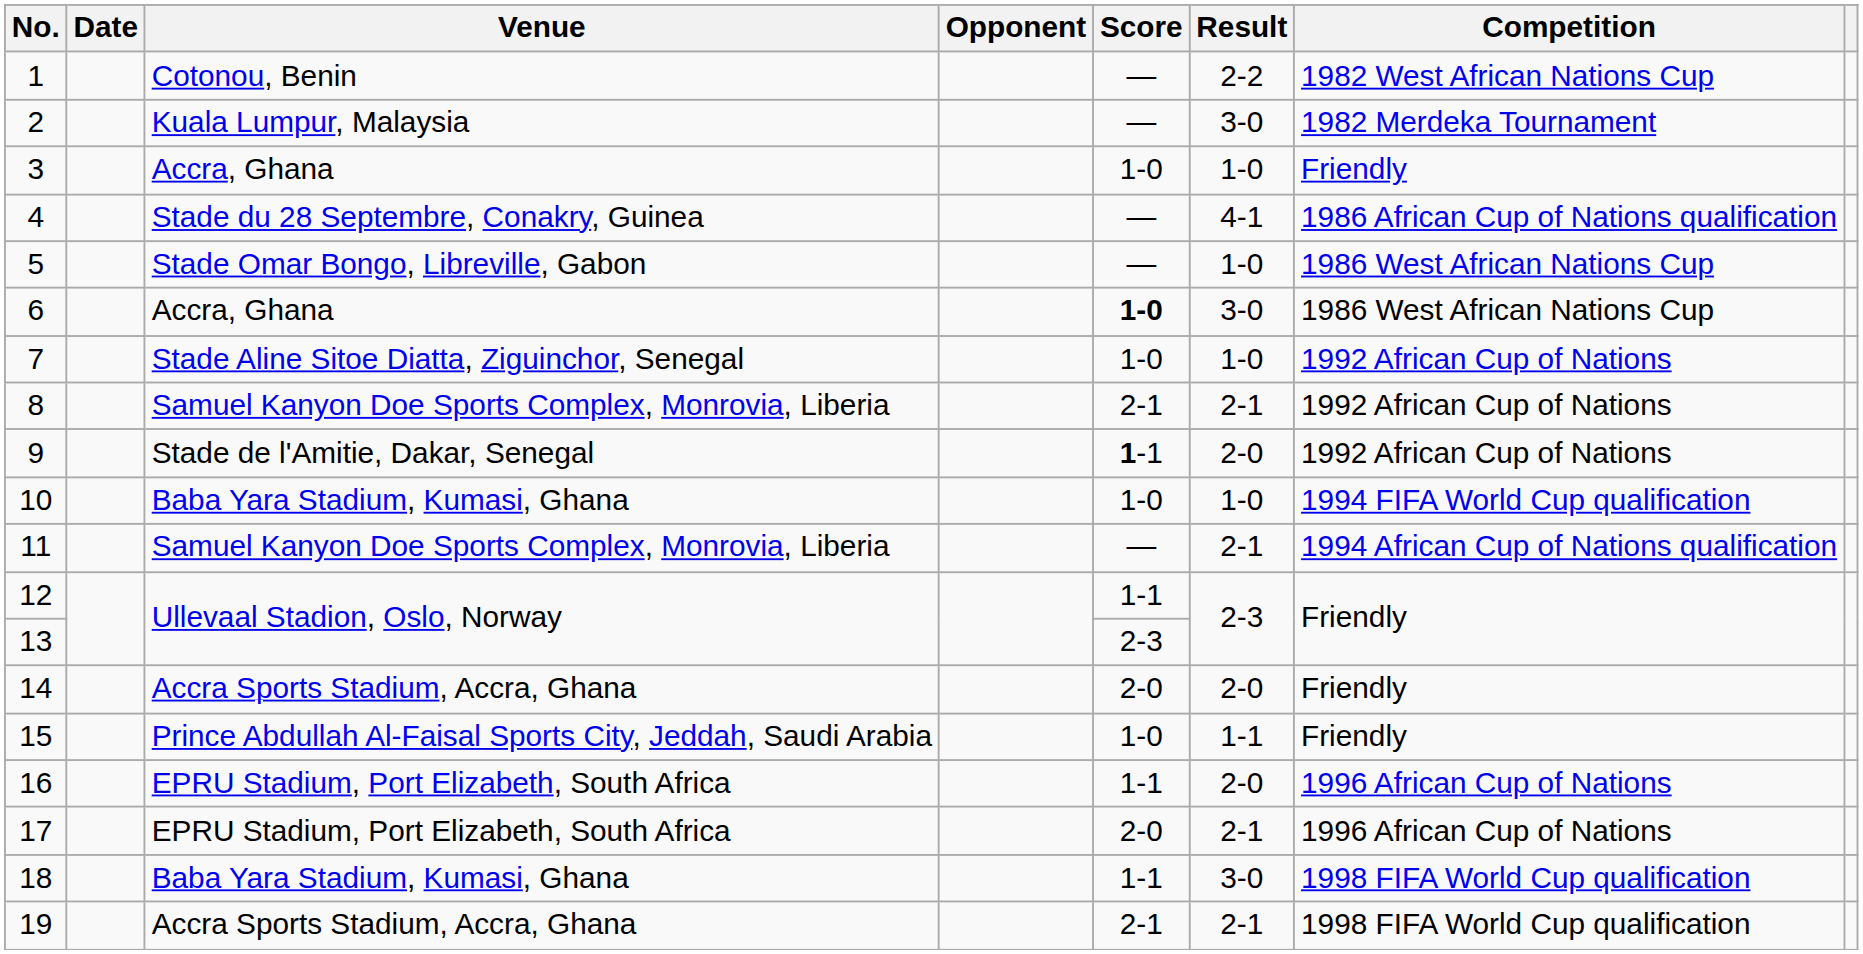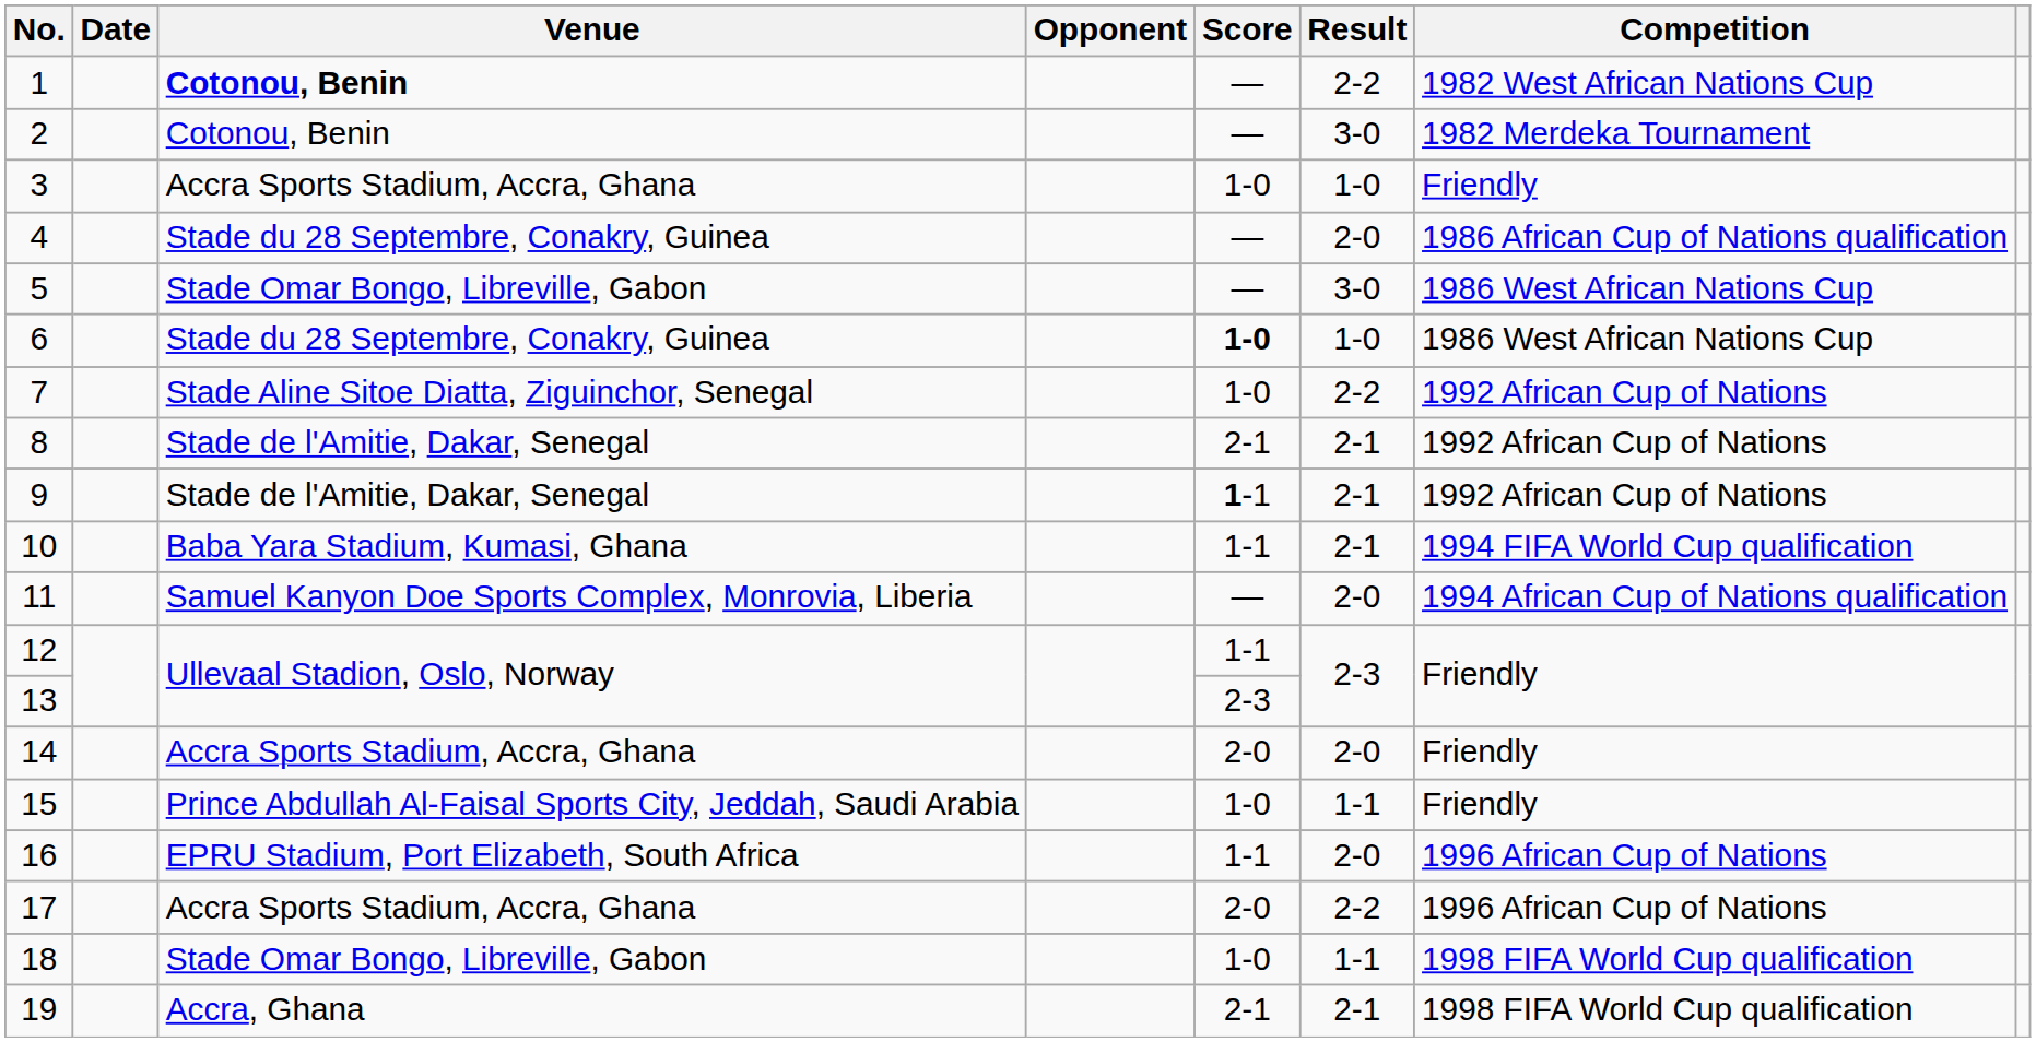 <table class="wikitable sortable">
 <tr>
 <th scope="col">No.</th>
 <th scope="col">Date</th>
 <th scope="col">Venue</th>
 <th scope="col">Opponent</th>
 <th scope="col">Score</th>
 <th scope="col">Result</th>
 <th scope="col">Competition</th>
 <th scope="col" class="unsortable"></th>
 </tr>
 <tr>
 <td style="text-align:center">1</td>
 <td></td>
-<td><a href='#'>Cotonou</a>, Benin</td>
+<td><strong><a href='#'>Cotonou</a>, Benin</strong></td>
 <td></td>
 <td style="text-align:center">—</td>
 <td style="text-align:center">2-2</td>
 <td><a href='#'>1982 West African Nations Cup</a></td>
 <td></td>
 </tr>
 <tr>
 <td style="text-align:center">2</td>
 <td></td>
-<td><a href='#'>Kuala Lumpur</a>, Malaysia</td>
+<td><a href='#'>Cotonou</a>, Benin</td>
 <td></td>
 <td style="text-align:center">—</td>
 <td style="text-align:center">3-0</td>
 <td><a href='#'>1982 Merdeka Tournament</a></td>
 <td></td>
 </tr>
 <tr>
 <td style="text-align:center">3</td>
 <td></td>
-<td><a href='#'>Accra</a>, Ghana</td>
+<td>Accra Sports Stadium, Accra, Ghana</td>
 <td></td>
 <td style="text-align:center">1-0</td>
 <td style="text-align:center">1-0</td>
 <td><a href='#'>Friendly</a></td>
 <td></td>
 </tr>
 <tr>
 <td style="text-align:center">4</td>
 <td></td>
 <td><a href='#'>Stade du 28 Septembre</a>, <a href='#'>Conakry</a>, Guinea</td>
 <td></td>
 <td style="text-align:center">—</td>
-<td style="text-align:center">4-1</td>
+<td style="text-align:center">2-0</td>
 <td><a href='#'>1986 African Cup of Nations qualification</a></td>
 <td></td>
 </tr>
 <tr>
 <td style="text-align:center">5</td>
 <td></td>
 <td><a href='#'>Stade Omar Bongo</a>, <a href='#'>Libreville</a>, Gabon</td>
 <td></td>
 <td style="text-align:center">—</td>
-<td style="text-align:center">1-0</td>
+<td style="text-align:center">3-0</td>
 <td><a href='#'>1986 West African Nations Cup</a></td>
 <td></td>
 </tr>
 <tr>
 <td style="text-align:center">6</td>
 <td></td>
-<td>Accra, Ghana</td>
+<td><a href='#'>Stade du 28 Septembre</a>, <a href='#'>Conakry</a>, Guinea</td>
 <td></td>
 <td style="text-align:center"><strong>1-0</strong></td>
-<td style="text-align:center">3-0</td>
+<td style="text-align:center">1-0</td>
 <td>1986 West African Nations Cup</td>
 <td></td>
 </tr>
 <tr>
 <td style="text-align:center">7</td>
 <td></td>
 <td><a href='#'>Stade Aline Sitoe Diatta</a>, <a href='#'>Ziguinchor</a>, Senegal</td>
 <td></td>
 <td style="text-align:center">1-0</td>
-<td style="text-align:center">1-0</td>
+<td style="text-align:center">2-2</td>
 <td><a href='#'>1992 African Cup of Nations</a></td>
 <td></td>
 </tr>
 <tr>
 <td style="text-align:center">8</td>
 <td></td>
-<td><a href='#'>Samuel Kanyon Doe Sports Complex</a>, <a href='#'>Monrovia</a>, Liberia</td>
+<td><a href='#'>Stade de l'Amitie</a>, <a href='#'>Dakar</a>, Senegal</td>
 <td></td>
 <td style="text-align:center">2-1</td>
 <td style="text-align:center">2-1</td>
 <td>1992 African Cup of Nations</td>
 <td></td>
 </tr>
 <tr>
 <td style="text-align:center">9</td>
 <td></td>
 <td>Stade de l'Amitie, Dakar, Senegal</td>
 <td></td>
 <td style="text-align:center"><strong>1</strong>-1</td>
-<td style="text-align:center">2-0</td>
+<td style="text-align:center">2-1</td>
 <td>1992 African Cup of Nations</td>
 <td></td>
 </tr>
 <tr>
 <td style="text-align:center">10</td>
 <td></td>
 <td><a href='#'>Baba Yara Stadium</a>, <a href='#'>Kumasi</a>, Ghana</td>
 <td></td>
-<td style="text-align:center">1-0</td>
-<td style="text-align:center">1-0</td>
+<td style="text-align:center">1-1</td>
+<td style="text-align:center">2-1</td>
 <td><a href='#'>1994 FIFA World Cup qualification</a></td>
 <td></td>
 </tr>
 <tr>
 <td style="text-align:center">11</td>
 <td></td>
 <td><a href='#'>Samuel Kanyon Doe Sports Complex</a>, <a href='#'>Monrovia</a>, Liberia</td>
 <td></td>
 <td style="text-align:center">—</td>
-<td style="text-align:center">2-1</td>
+<td style="text-align:center">2-0</td>
 <td><a href='#'>1994 African Cup of Nations qualification</a></td>
 <td></td>
 </tr>
 <tr>
 <td style="text-align:center">12</td>
 <td rowspan="2"></td>
 <td rowspan="2"><a href='#'>Ullevaal Stadion</a>, <a href='#'>Oslo</a>, Norway</td>
 <td rowspan="2"></td>
 <td style="text-align:center">1-1</td>
 <td rowspan="2" style="text-align:center">2-3</td>
 <td rowspan="2">Friendly</td>
 <td rowspan="2"></td>
 </tr>
 <tr>
 <td style="text-align:center">13</td>
 <td style="text-align:center">2-3</td>
 </tr>
 <tr>
 <td style="text-align:center">14</td>
 <td></td>
 <td><a href='#'>Accra Sports Stadium</a>, Accra, Ghana</td>
 <td></td>
 <td style="text-align:center">2-0</td>
 <td style="text-align:center">2-0</td>
 <td>Friendly</td>
 <td></td>
 </tr>
 <tr>
 <td style="text-align:center">15</td>
 <td></td>
 <td><a href='#'>Prince Abdullah Al-Faisal Sports City</a>, <a href='#'>Jeddah</a>, Saudi Arabia</td>
 <td></td>
 <td style="text-align:center">1-0</td>
 <td style="text-align:center">1-1</td>
 <td>Friendly</td>
 <td></td>
 </tr>
 <tr>
 <td style="text-align:center">16</td>
 <td></td>
 <td><a href='#'>EPRU Stadium</a>, <a href='#'>Port Elizabeth</a>, South Africa</td>
 <td></td>
 <td style="text-align:center">1-1</td>
 <td style="text-align:center">2-0</td>
 <td><a href='#'>1996 African Cup of Nations</a></td>
 <td></td>
 </tr>
 <tr>
 <td style="text-align:center">17</td>
 <td></td>
-<td>EPRU Stadium, Port Elizabeth, South Africa</td>
+<td>Accra Sports Stadium, Accra, Ghana</td>
 <td></td>
 <td style="text-align:center">2-0</td>
-<td style="text-align:center">2-1</td>
+<td style="text-align:center">2-2</td>
 <td>1996 African Cup of Nations</td>
 <td></td>
 </tr>
 <tr>
 <td style="text-align:center">18</td>
 <td></td>
-<td><a href='#'>Baba Yara Stadium</a>, <a href='#'>Kumasi</a>, Ghana</td>
+<td><a href='#'>Stade Omar Bongo</a>, <a href='#'>Libreville</a>, Gabon</td>
 <td></td>
+<td style="text-align:center">1-0</td>
 <td style="text-align:center">1-1</td>
-<td style="text-align:center">3-0</td>
 <td><a href='#'>1998 FIFA World Cup qualification</a></td>
 <td></td>
 </tr>
 <tr>
 <td style="text-align:center">19</td>
 <td></td>
-<td>Accra Sports Stadium, Accra, Ghana</td>
+<td><a href='#'>Accra</a>, Ghana</td>
 <td></td>
 <td style="text-align:center">2-1</td>
 <td style="text-align:center">2-1</td>
 <td>1998 FIFA World Cup qualification</td>
 <td></td>
 </tr>
 </table>
